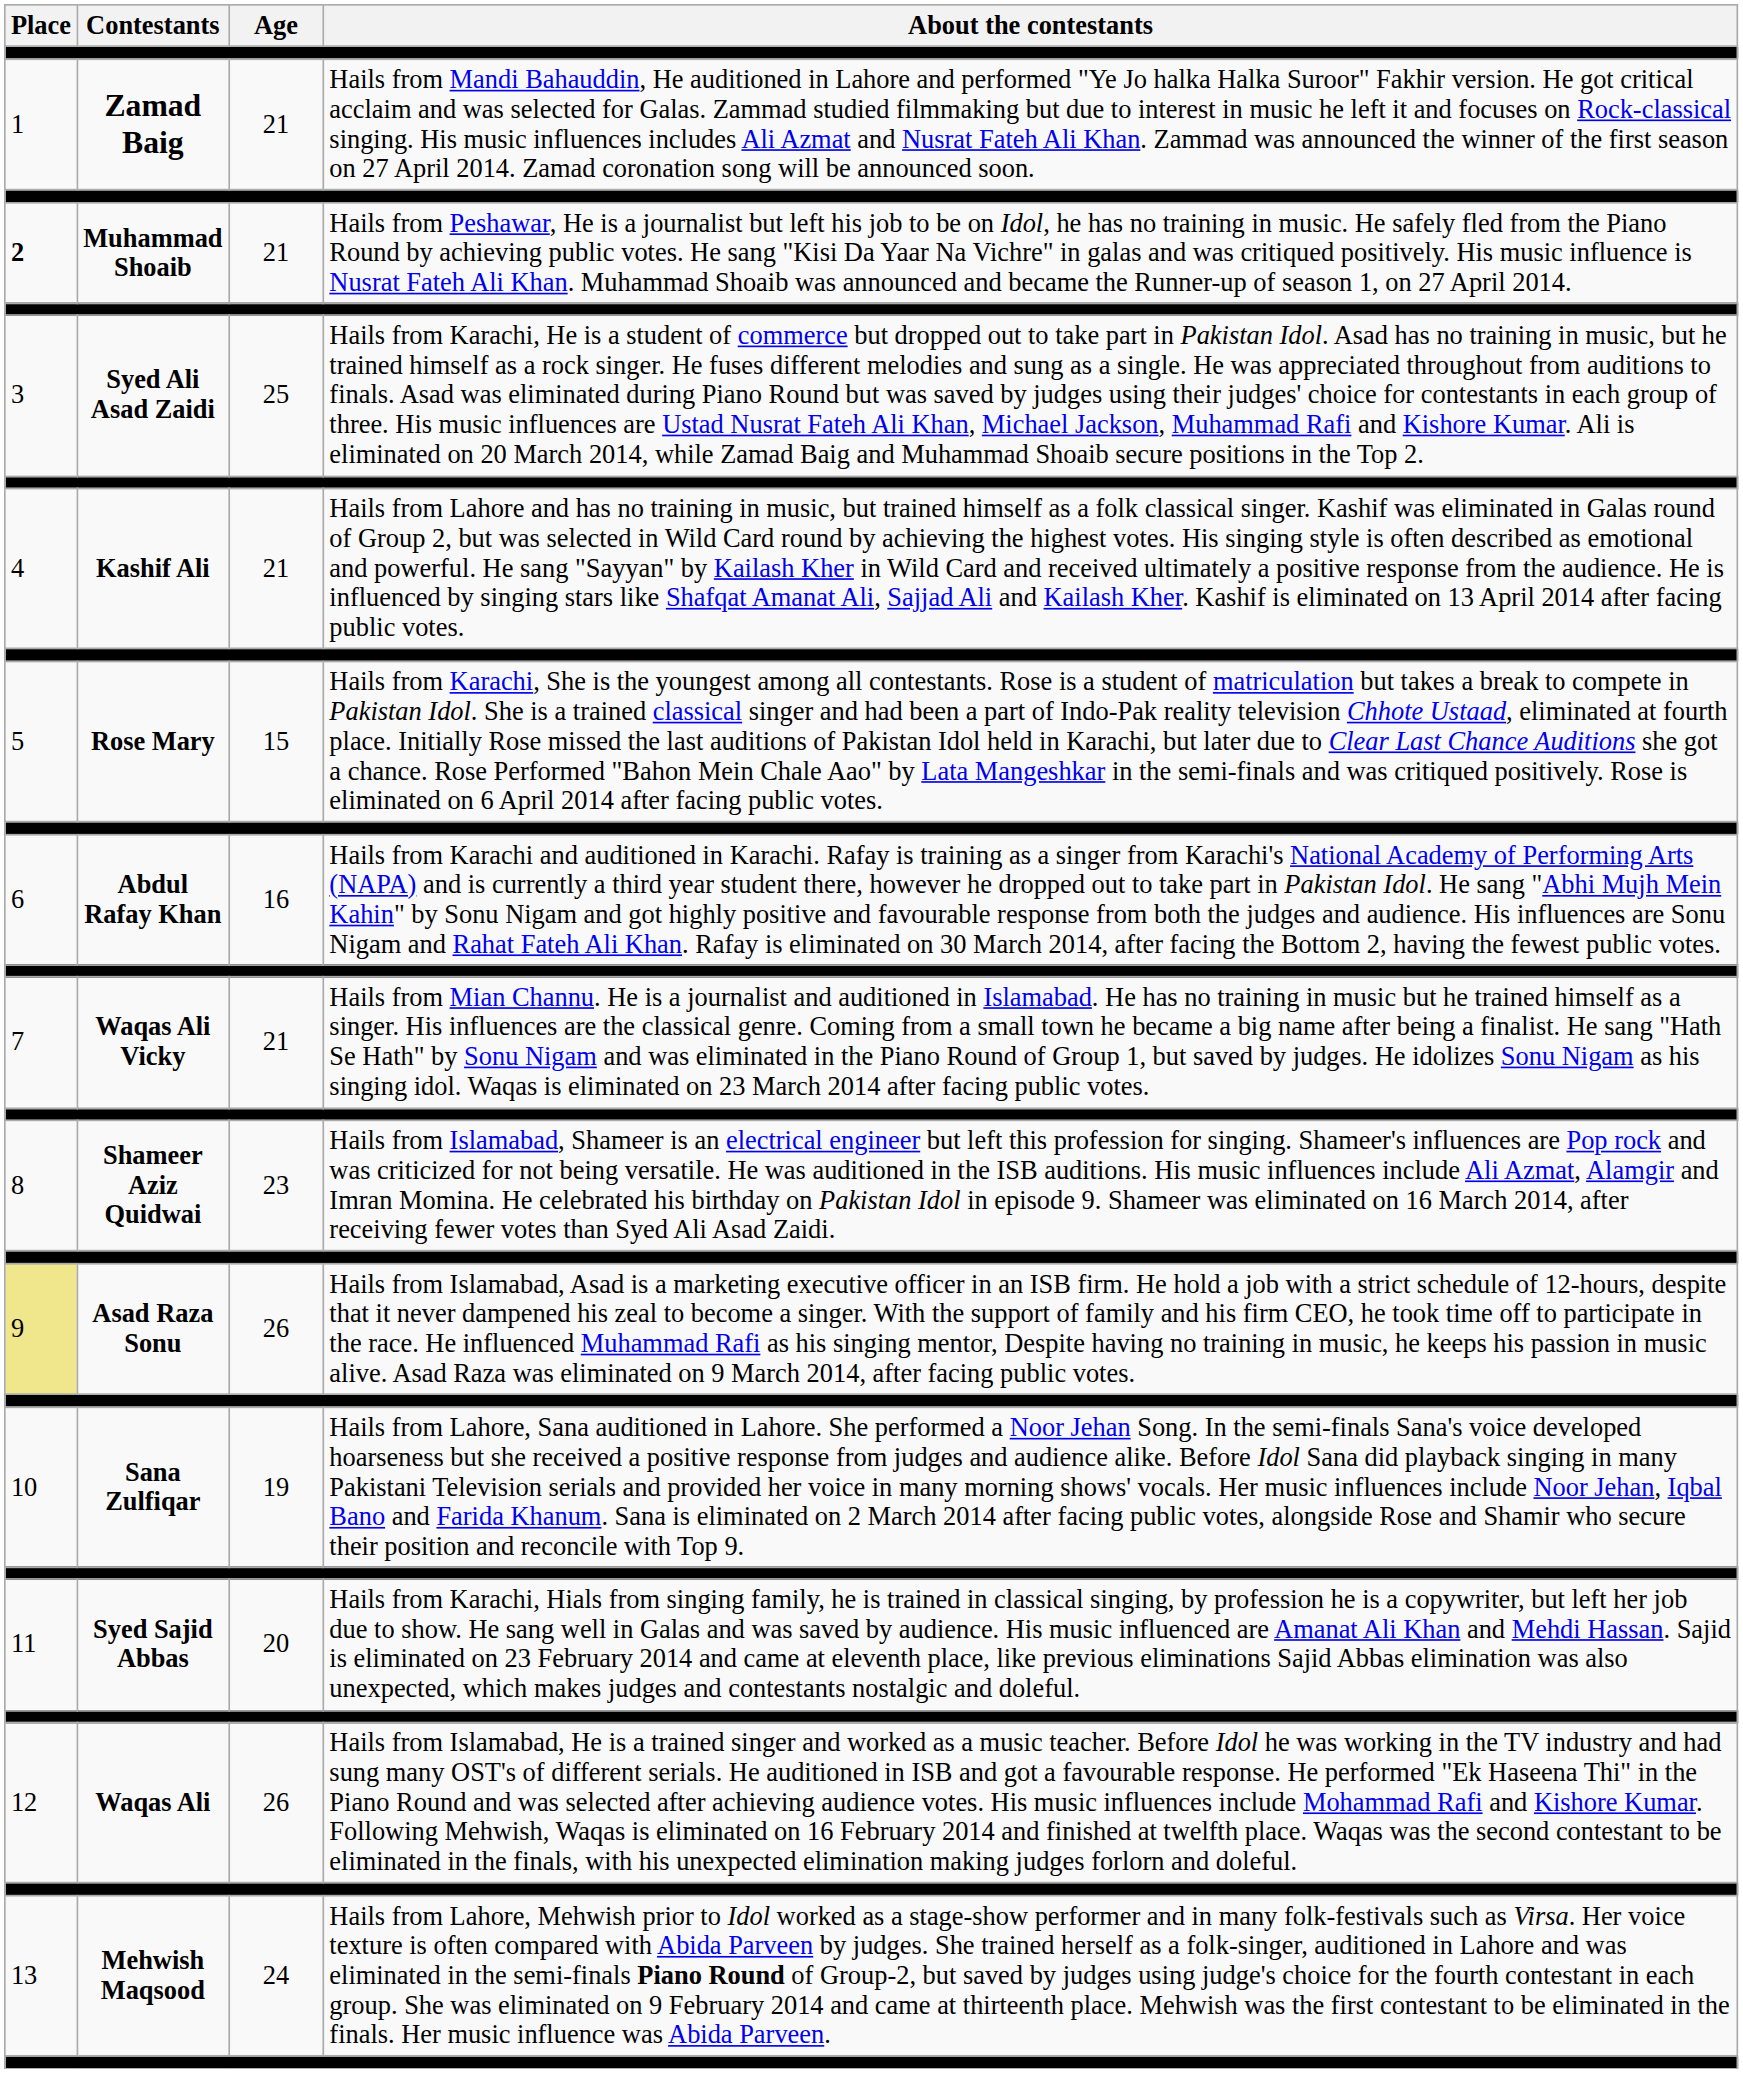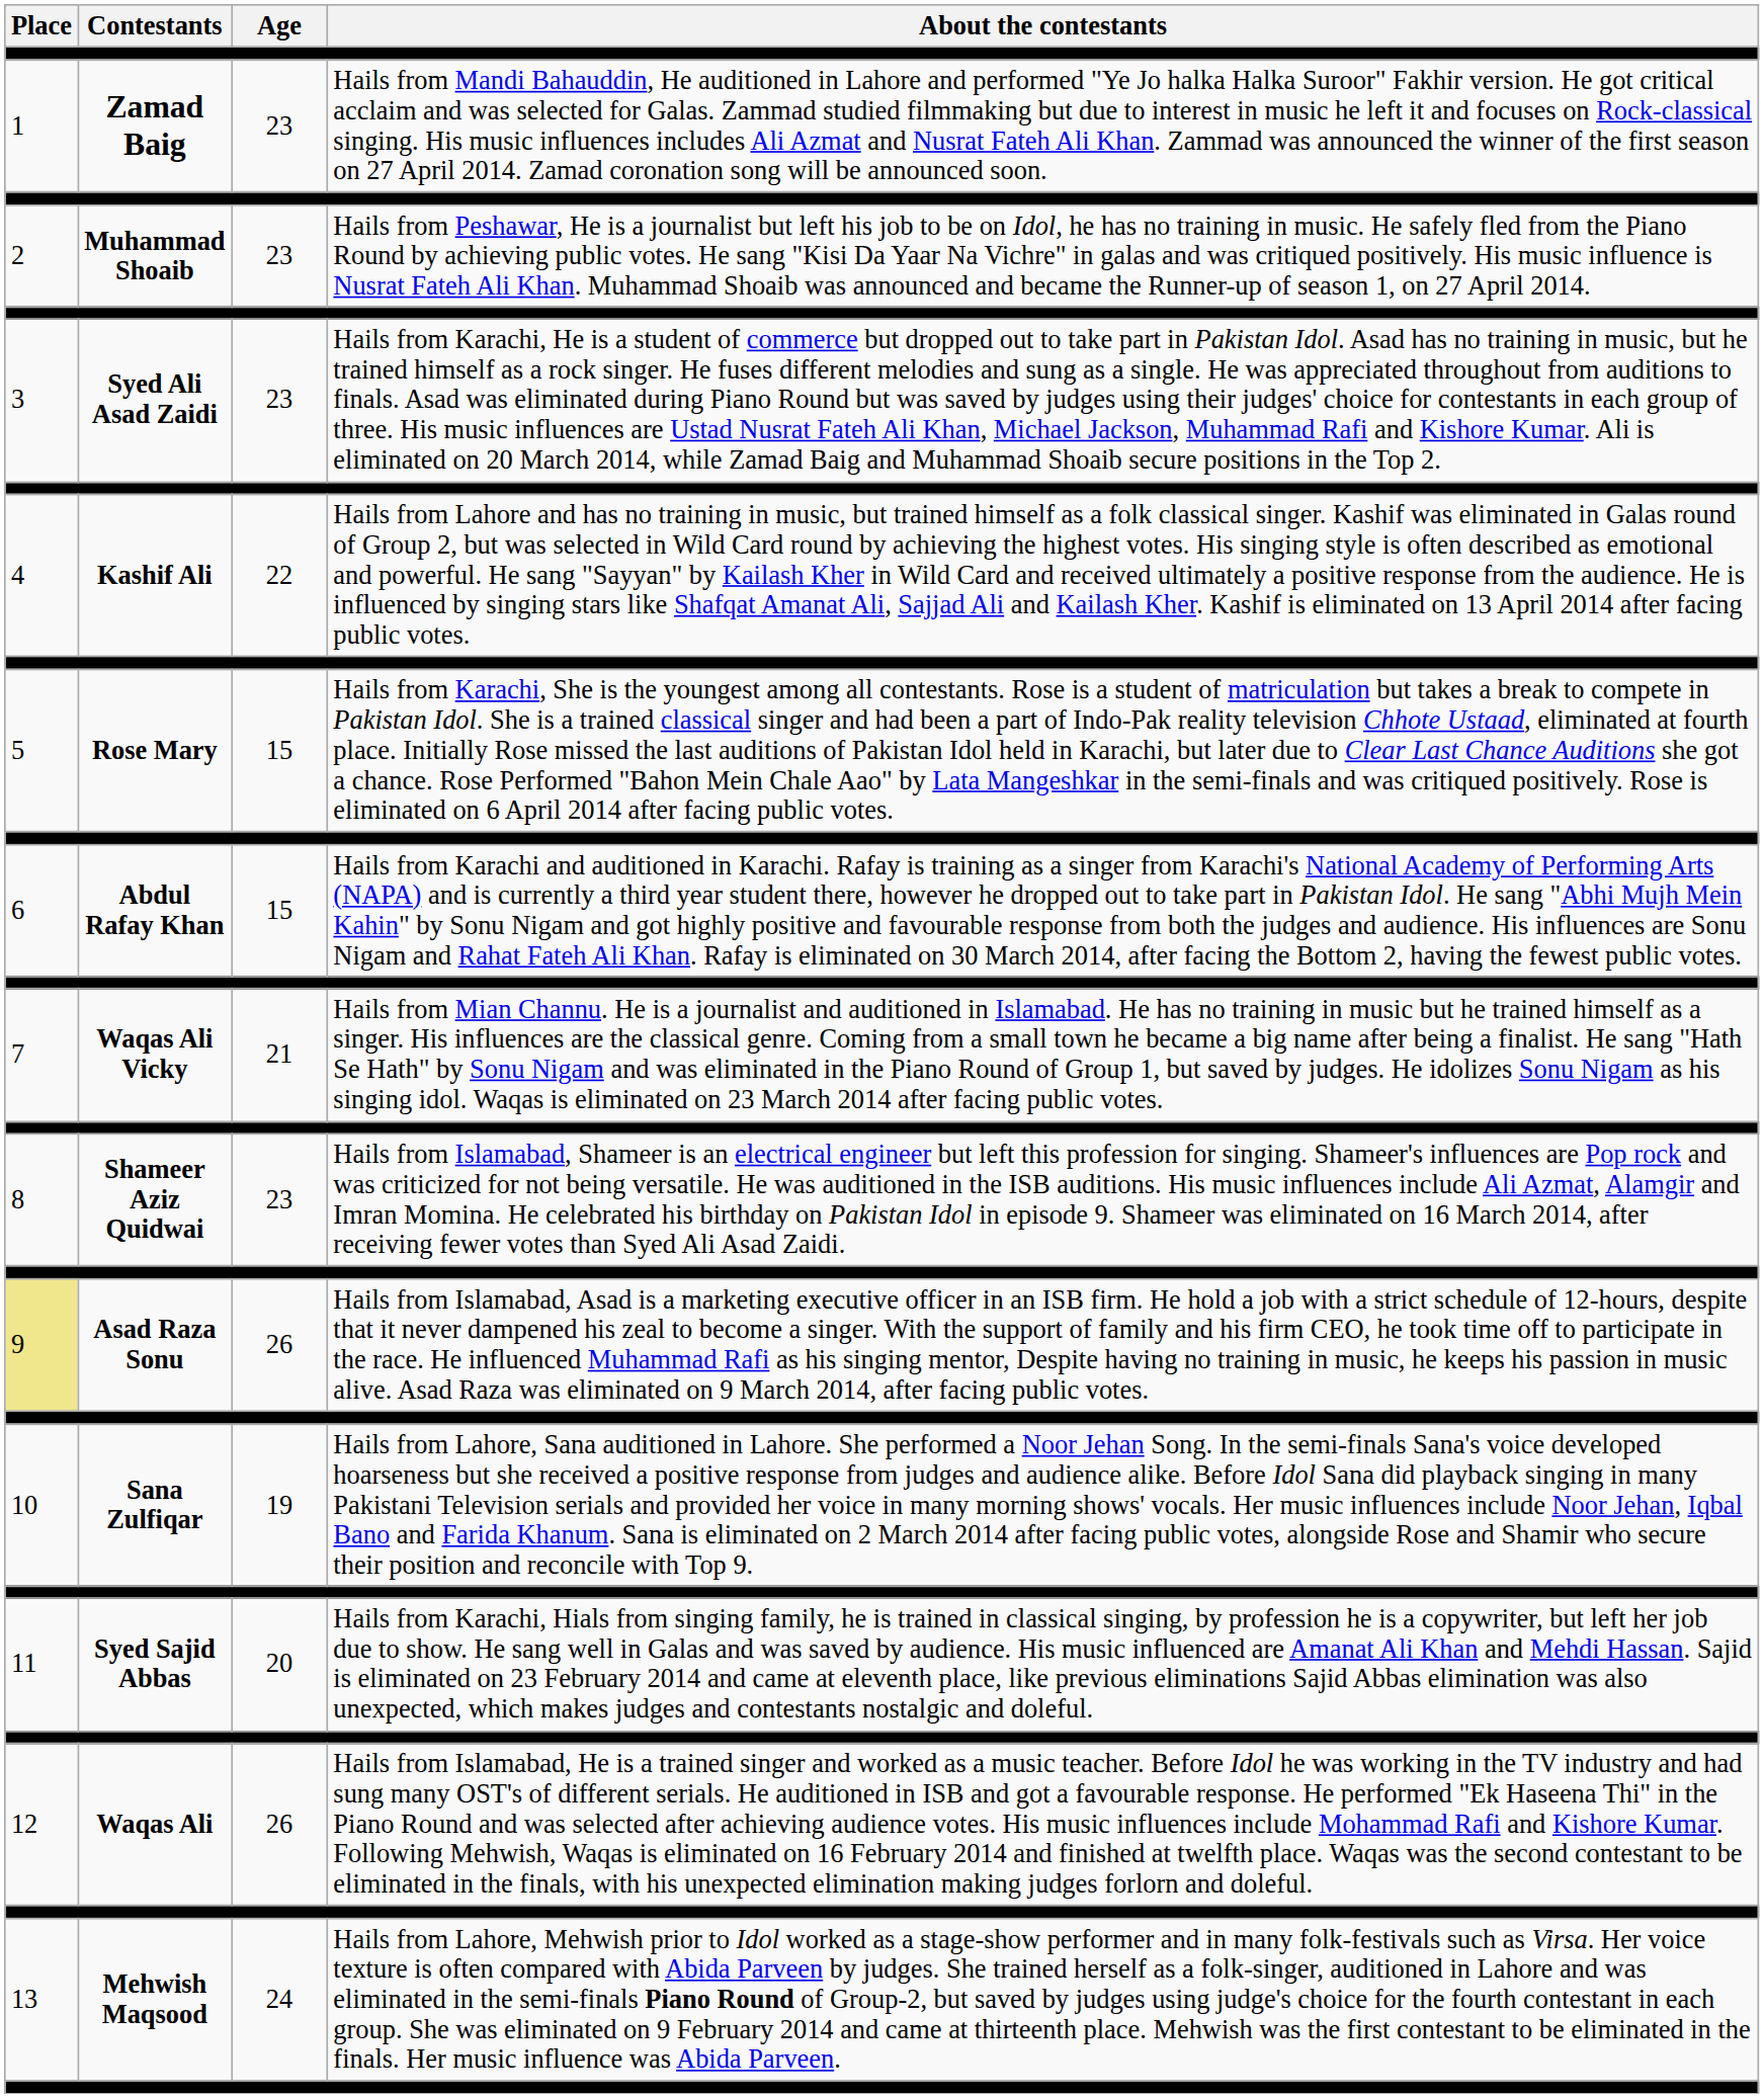 <table class="wikitable">
 <tr>
 <th width=20>Place</th>
 <th width=45>Contestants</th>
 <th width=50>Age </th>
 <th width=850>About the contestants</th>
 </tr>
 <tr>
 <th style="background:#000;" colspan="4"></th>
 </tr>
 <tr>
 <td>1</td>
 <td align=center><strong><big>Zamad Baig</big></strong></td>
-<td align=center>21</td>
+<td align=center>23</td>
 <td>Hails from <a href='#'>Mandi Bahauddin</a>, He auditioned in Lahore and performed "Ye Jo halka Halka Suroor" Fakhir version. He got critical acclaim and was selected for Galas. Zammad studied filmmaking but due to interest in music he left it and focuses on <a href='#'>Rock-classical</a> singing. His music influences includes <a href='#'>Ali Azmat</a> and <a href='#'>Nusrat Fateh Ali Khan</a>. Zammad was announced the winner of the first season on 27 April 2014. Zamad coronation song will be announced soon.</td>
 </tr>
 <tr>
 <th style="background:#000;" colspan="4"></th>
 </tr>
 <tr>
-<td><strong>2</strong></td>
+<td>2</td>
 <td align=center><strong>Muhammad Shoaib</strong></td>
-<td align=center>21</td>
+<td align=center>23</td>
 <td>Hails from <a href='#'>Peshawar</a>, He is a journalist but left his job to be on <em>Idol</em>, he has no training in music. He safely fled from the Piano Round by achieving public votes. He sang "Kisi Da Yaar Na Vichre" in galas and was critiqued positively. His music influence is <a href='#'>Nusrat Fateh Ali Khan</a>. Muhammad Shoaib was announced and became the Runner-up of season 1, on 27 April 2014.</td>
 </tr>
 <tr>
 <th style="background:#000;" colspan="4"></th>
 </tr>
 <tr>
 <td>3</td>
 <td align=center><strong>Syed Ali Asad Zaidi</strong></td>
-<td align=center>25</td>
+<td align=center>23</td>
 <td>Hails from Karachi, He is a student of <a href='#'>commerce</a> but dropped out to take part in <em>Pakistan Idol</em>. Asad has no training in music, but he trained himself as a rock singer. He fuses different melodies and sung as a single. He was appreciated throughout from auditions to finals. Asad was eliminated during Piano Round but was saved by judges using their judges' choice for contestants in each group of three. His music influences are <a href='#'>Ustad Nusrat Fateh Ali Khan</a>, <a href='#'>Michael Jackson</a>, <a href='#'>Muhammad Rafi</a> and <a href='#'>Kishore Kumar</a>. Ali is eliminated on 20 March 2014, while Zamad Baig and Muhammad Shoaib secure positions in the Top 2.</td>
 </tr>
 <tr>
 <th style="background:#000;" colspan="4"></th>
 </tr>
 <tr>
 <td>4</td>
 <td align=center><strong>Kashif Ali</strong></td>
-<td align=center>21</td>
+<td align=center>22</td>
 <td>Hails from Lahore and has no training in music, but trained himself as a folk classical singer. Kashif was eliminated in Galas round of Group 2, but was selected in Wild Card round by achieving the highest votes. His singing style is often described as emotional and powerful. He sang "Sayyan" by <a href='#'>Kailash Kher</a> in Wild Card and received ultimately a positive response from the audience. He is influenced by singing stars like <a href='#'>Shafqat Amanat Ali</a>, <a href='#'>Sajjad Ali</a> and <a href='#'>Kailash Kher</a>. Kashif is eliminated on 13 April 2014 after facing public votes.</td>
 </tr>
 <tr>
 <th style="background:#000;" colspan="4"></th>
 </tr>
 <tr>
 <td>5</td>
 <td align=center><strong>Rose Mary</strong></td>
 <td align=center>15</td>
 <td>Hails from <a href='#'>Karachi</a>, She is the youngest among all contestants. Rose is a student of <a href='#'>matriculation</a> but takes a break to compete in <em>Pakistan Idol</em>. She is a trained <a href='#'>classical</a> singer and had been a part of Indo-Pak reality television <em><a href='#'>Chhote Ustaad</a></em>, eliminated at fourth place. Initially Rose missed the last auditions of Pakistan Idol held in Karachi, but later due to <em><a href='#'>Clear Last Chance Auditions</a></em> she got a chance. Rose Performed "Bahon Mein Chale Aao" by <a href='#'>Lata Mangeshkar</a> in the semi-finals and was critiqued positively. Rose is eliminated on 6 April 2014 after facing public votes.</td>
 </tr>
 <tr>
 <th style="background:#000;" colspan="4"></th>
 </tr>
 <tr>
 <td>6</td>
 <td align=center><strong>Abdul Rafay Khan</strong></td>
-<td align=center>16</td>
+<td align=center>15</td>
 <td>Hails from Karachi and auditioned in Karachi. Rafay is training as a singer from Karachi's <a href='#'>National Academy of Performing Arts (NAPA)</a> and is currently a third year student there, however he dropped out to take part in <em>Pakistan Idol</em>. He sang "<a href='#'>Abhi Mujh Mein Kahin</a>" by Sonu Nigam and got highly positive and favourable response from both the judges and audience. His influences are Sonu Nigam and <a href='#'>Rahat Fateh Ali Khan</a>. Rafay is eliminated on 30 March 2014, after facing the Bottom 2, having the fewest public votes.</td>
 </tr>
 <tr>
 <th style="background:#000;" colspan="4"></th>
 </tr>
 <tr>
 <td>7</td>
 <td align=center><strong>Waqas Ali Vicky</strong></td>
 <td align=center>21</td>
 <td>Hails from <a href='#'>Mian Channu</a>. He is a journalist and auditioned in <a href='#'>Islamabad</a>. He has no training in music but he trained himself as a singer. His influences are the classical genre. Coming from a small town he became a big name after being a finalist. He sang "Hath Se Hath" by <a href='#'>Sonu Nigam</a> and was eliminated in the Piano Round of Group 1, but saved by judges. He idolizes <a href='#'>Sonu Nigam</a> as his singing idol. Waqas is eliminated on 23 March 2014 after facing public votes.</td>
 </tr>
 <tr>
 <th style="background:#000;" colspan="4"></th>
 </tr>
 <tr>
 <td>8</td>
 <td align=center><strong>Shameer Aziz Quidwai</strong></td>
 <td align=center>23</td>
 <td>Hails from <a href='#'>Islamabad</a>, Shameer is an <a href='#'>electrical engineer</a> but left this profession for singing. Shameer's influences are <a href='#'>Pop rock</a> and was criticized for not being versatile. He was auditioned in the ISB auditions. His music influences include <a href='#'>Ali Azmat</a>, <a href='#'>Alamgir</a> and Imran Momina. He celebrated his birthday on <em>Pakistan Idol</em> in episode 9. Shameer was eliminated on 16 March 2014, after receiving fewer votes than Syed Ali Asad Zaidi.</td>
 </tr>
 <tr>
 <th style="background:#000;" colspan="4"></th>
 </tr>
 <tr>
 <td style="background: khaki;">9</td>
 <td align=center><strong>Asad Raza Sonu</strong></td>
 <td align=center>26</td>
 <td>Hails from Islamabad, Asad is a marketing executive officer in an ISB firm.  He hold a job with a strict schedule of 12-hours, despite that it never dampened his zeal to become a singer. With the support of family and his firm CEO, he took time off to participate in the race. He influenced <a href='#'>Muhammad Rafi</a> as his singing mentor, Despite having no training in music, he keeps his passion in music alive. Asad Raza was eliminated on 9 March 2014, after facing public votes.</td>
 </tr>
 <tr>
 <th style="background:#000;" colspan="4"></th>
 </tr>
 <tr>
 <td>10</td>
 <td align=center><strong>Sana Zulfiqar</strong></td>
 <td align=center>19</td>
 <td>Hails from Lahore, Sana auditioned in Lahore. She performed a <a href='#'>Noor Jehan</a> Song. In the semi-finals Sana's voice developed hoarseness but she received a positive response from judges and audience alike. Before <em>Idol</em> Sana did playback singing in many Pakistani Television serials and provided her voice in many morning shows' vocals. Her music influences include <a href='#'>Noor Jehan</a>, <a href='#'>Iqbal Bano</a> and <a href='#'>Farida Khanum</a>. Sana is eliminated on 2 March 2014 after facing public votes, alongside Rose and Shamir who secure their position and reconcile with Top 9.</td>
 </tr>
 <tr>
 <th style="background:#000;" colspan="4"></th>
 </tr>
 <tr>
 <td>11</td>
 <td align=center><strong>Syed Sajid Abbas</strong></td>
 <td align=center>20</td>
 <td>Hails from Karachi, Hials from singing family, he is trained in classical singing, by profession he is a copywriter, but left her job due to show. He sang well in Galas and was saved by audience. His music influenced are <a href='#'>Amanat Ali Khan</a> and <a href='#'>Mehdi Hassan</a>. Sajid is eliminated on 23 February 2014 and came at eleventh place, like previous eliminations Sajid Abbas elimination was also unexpected, which makes judges and contestants nostalgic and doleful.</td>
 </tr>
 <tr>
 <th style="background:#000;" colspan="4"></th>
 </tr>
 <tr>
 <td>12</td>
 <td align=center><strong>Waqas Ali</strong></td>
 <td align=center>26</td>
 <td>Hails from Islamabad, He is a trained singer and worked as a music teacher. Before <em>Idol</em> he was working in the TV industry and had sung many OST's of different serials. He auditioned in ISB and got a favourable response. He performed "Ek Haseena Thi" in the Piano Round and was selected after achieving audience votes. His music influences include <a href='#'>Mohammad Rafi</a> and <a href='#'>Kishore Kumar</a>. Following Mehwish, Waqas is eliminated on 16 February 2014 and finished at twelfth place. Waqas was the second contestant to be eliminated in the finals, with his unexpected elimination making judges forlorn and doleful.</td>
 </tr>
 <tr>
 <th style="background:#000;" colspan="4"></th>
 </tr>
 <tr>
 <td>13</td>
 <td align=center><strong>Mehwish Maqsood</strong></td>
 <td align=center>24</td>
 <td>Hails from Lahore, Mehwish prior to <em>Idol</em> worked as a stage-show performer and in many folk-festivals such as <em>Virsa</em>. Her voice texture is often compared with <a href='#'>Abida Parveen</a> by judges. She trained herself as a folk-singer, auditioned in Lahore and was eliminated in the semi-finals <strong>Piano Round</strong> of Group-2, but saved by judges using judge's choice for the fourth contestant in each group. She was eliminated on 9 February 2014 and came at thirteenth place. Mehwish was the first contestant to be eliminated in the finals. Her music influence was <a href='#'>Abida Parveen</a>.</td>
 </tr>
 <tr>
 <th style="background:#000;" colspan="4"></th>
 </tr>
 </table>
